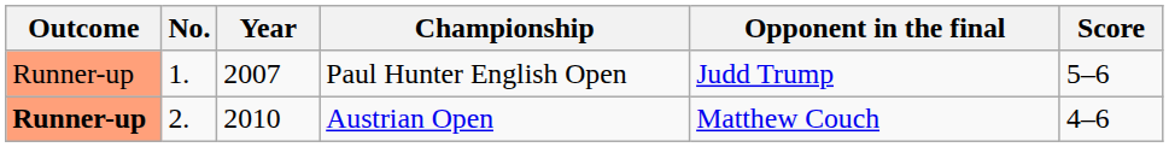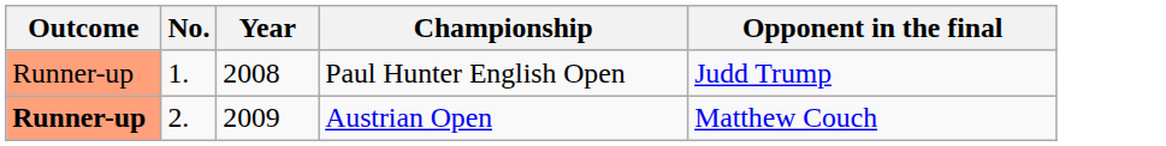 <table class="wikitable sortable">
 <tr>
 <th scope="col" style="width:80px;">Outcome</th>
 <th scope="col" style="width:20px;">No.</th>
 <th scope="col" style="width:50px;">Year</th>
 <th scope="col" style="width:200px;">Championship</th>
 <th scope="col" style="width:200px;">Opponent in the final</th>
-<th scope="col" style="width:50px;">Score</th>
 </tr>
 <tr>
 <td style="background:#ffa07a;">Runner-up</td>
 <td>1.</td>
-<td>2007</td>
+<td>2008</td>
 <td>Paul Hunter English Open</td>
 <td> <a href='#'>Judd Trump</a></td>
-<td>5–6</td>
 </tr>
 <tr>
 <td style="background:#ffa07a;"><strong>Runner-up</strong></td>
 <td>2.</td>
-<td>2010</td>
+<td>2009</td>
 <td><a href='#'>Austrian Open</a></td>
 <td> <a href='#'>Matthew Couch</a></td>
-<td>4–6</td>
 </tr>
 </table>
